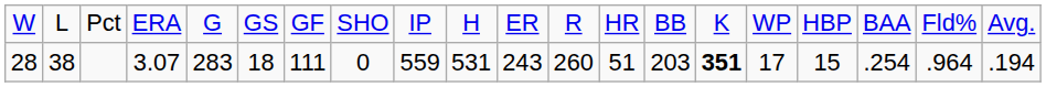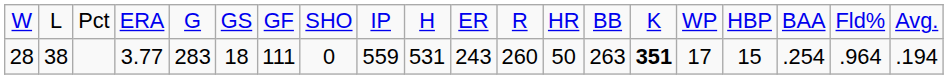 <table class=wikitable style="text-align:center">
 <tr>
 <td><a href='#'>W</a></td>
 <td>L</td>
 <td>Pct</td>
 <td><a href='#'>ERA</a></td>
 <td><a href='#'>G</a></td>
 <td><a href='#'>GS</a></td>
 <td><a href='#'>GF</a></td>
 <td><a href='#'>SHO</a></td>
 <td><a href='#'>IP</a></td>
 <td><a href='#'>H</a></td>
 <td><a href='#'>ER</a></td>
 <td><a href='#'>R</a></td>
 <td><a href='#'>HR</a></td>
 <td><a href='#'>BB</a></td>
 <td><a href='#'>K</a></td>
 <td><a href='#'>WP</a></td>
 <td><a href='#'>HBP</a></td>
 <td><a href='#'>BAA</a></td>
 <td><a href='#'>Fld%</a></td>
 <td><a href='#'>Avg.</a></td>
 </tr>
 <tr>
 <td>28</td>
 <td>38</td>
 <td></td>
-<td>3.07</td>
+<td>3.77</td>
 <td>283</td>
 <td>18</td>
 <td>111</td>
 <td>0</td>
 <td>559</td>
 <td>531</td>
 <td>243</td>
 <td>260</td>
-<td>51</td>
-<td>203</td>
+<td>50</td>
+<td>263</td>
 <td><strong>351</strong></td>
 <td>17</td>
 <td>15</td>
 <td>.254</td>
 <td>.964</td>
 <td>.194</td>
 </tr>
 </table>
